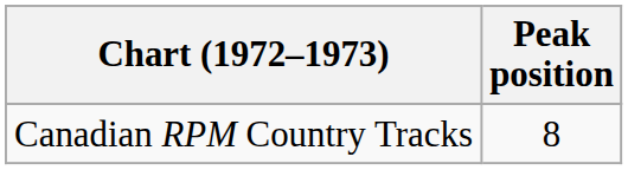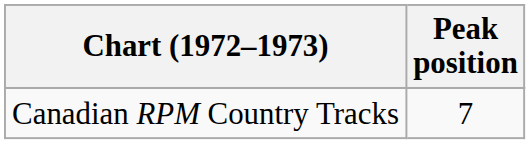 <table class="wikitable sortable">
 <tr>
 <th align="left">Chart (1972–1973)</th>
 <th align="center">Peak<br>position</th>
 </tr>
 <tr>
 </tr>
 <tr>
 <td align="left">Canadian <em>RPM</em> Country Tracks</td>
-<td align="center">8</td>
+<td align="center">7</td>
 </tr>
 </table>
